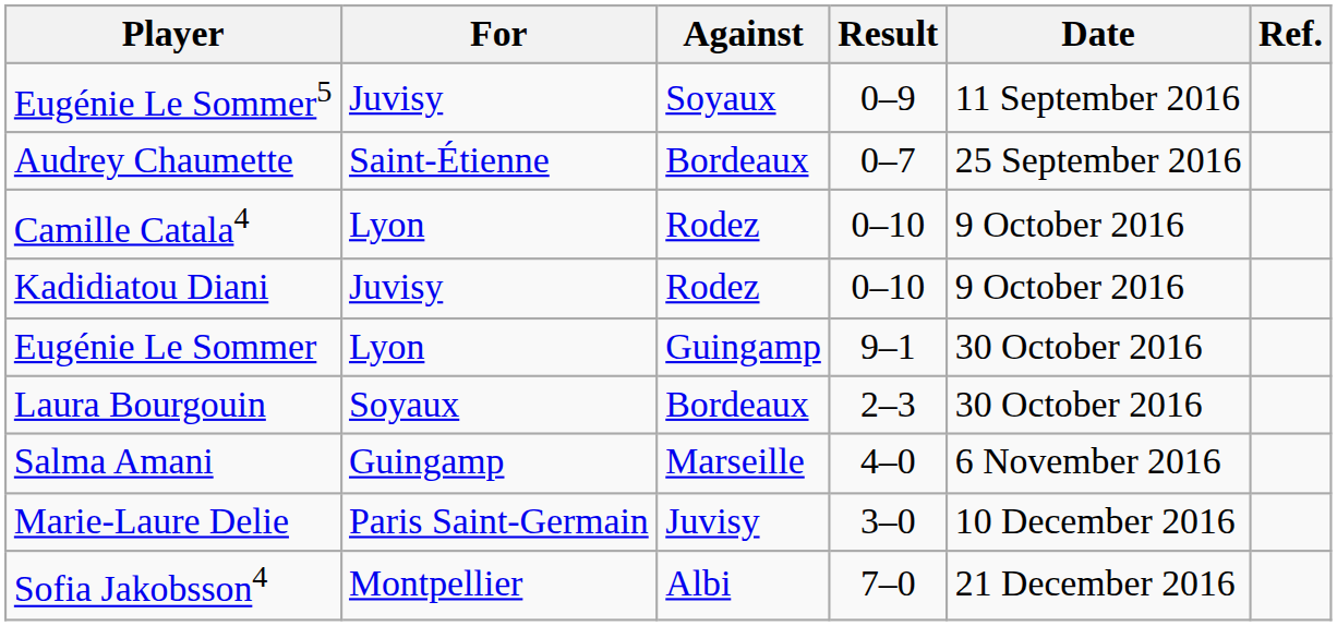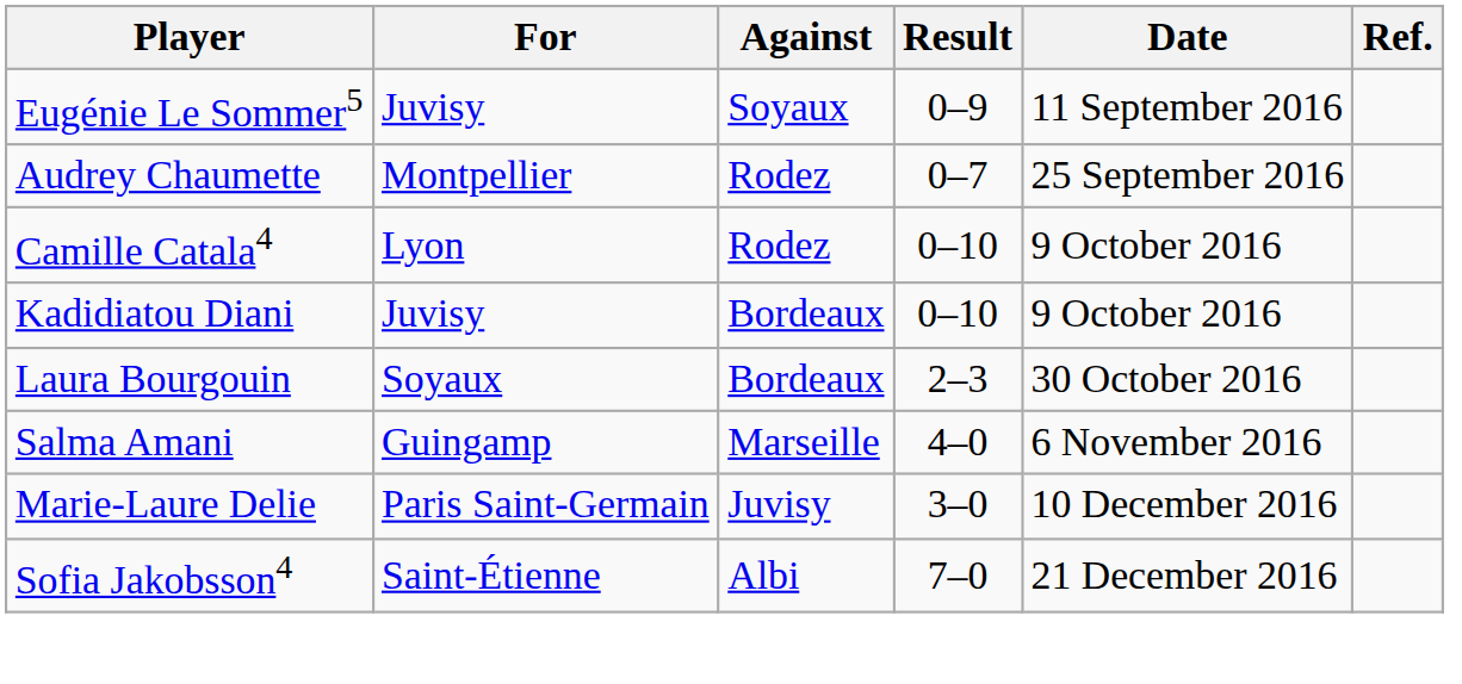 <table class="wikitable sortable">
 <tr>
 <th>Player</th>
 <th>For</th>
 <th>Against</th>
 <th>Result</th>
 <th>Date</th>
 <th>Ref.</th>
 </tr>
 <tr>
 <td> <a href='#'>Eugénie Le Sommer</a><sup>5</sup></td>
 <td><a href='#'>Juvisy</a></td>
 <td><a href='#'>Soyaux</a></td>
 <td style="text-align:center">0–9</td>
 <td>11 September 2016</td>
 <td></td>
 </tr>
 <tr>
 <td> <a href='#'>Audrey Chaumette</a></td>
-<td><a href='#'>Saint-Étienne</a></td>
-<td><a href='#'>Bordeaux</a></td>
+<td><a href='#'>Montpellier</a></td>
+<td><a href='#'>Rodez</a></td>
 <td style="text-align:center">0–7</td>
 <td>25 September 2016</td>
 <td></td>
 </tr>
 <tr>
 <td> <a href='#'>Camille Catala</a><sup>4</sup></td>
 <td><a href='#'>Lyon</a></td>
 <td><a href='#'>Rodez</a></td>
 <td style="text-align:center">0–10</td>
 <td>9 October 2016</td>
 <td></td>
 </tr>
 <tr>
 <td> <a href='#'>Kadidiatou Diani</a></td>
 <td><a href='#'>Juvisy</a></td>
-<td><a href='#'>Rodez</a></td>
+<td><a href='#'>Bordeaux</a></td>
 <td style="text-align:center">0–10</td>
 <td>9 October 2016</td>
-<td></td>
-</tr>
-<tr>
-<td> <a href='#'>Eugénie Le Sommer</a></td>
-<td><a href='#'>Lyon</a></td>
-<td><a href='#'>Guingamp</a></td>
-<td style="text-align:center">9–1</td>
-<td>30 October 2016</td>
 <td></td>
 </tr>
 <tr>
 <td> <a href='#'>Laura Bourgouin</a></td>
 <td><a href='#'>Soyaux</a></td>
 <td><a href='#'>Bordeaux</a></td>
 <td style="text-align:center">2–3</td>
 <td>30 October 2016</td>
 <td></td>
 </tr>
 <tr>
 <td> <a href='#'>Salma Amani</a></td>
 <td><a href='#'>Guingamp</a></td>
 <td><a href='#'>Marseille</a></td>
 <td style="text-align:center">4–0</td>
 <td>6 November 2016</td>
 <td></td>
 </tr>
 <tr>
 <td> <a href='#'>Marie-Laure Delie</a></td>
 <td><a href='#'>Paris Saint-Germain</a></td>
 <td><a href='#'>Juvisy</a></td>
 <td style="text-align:center">3–0</td>
 <td>10 December 2016</td>
 <td></td>
 </tr>
 <tr>
 <td> <a href='#'>Sofia Jakobsson</a><sup>4</sup></td>
-<td><a href='#'>Montpellier</a></td>
+<td><a href='#'>Saint-Étienne</a></td>
 <td><a href='#'>Albi</a></td>
 <td style="text-align:center">7–0</td>
 <td>21 December 2016</td>
 <td></td>
 </tr>
 </table>
